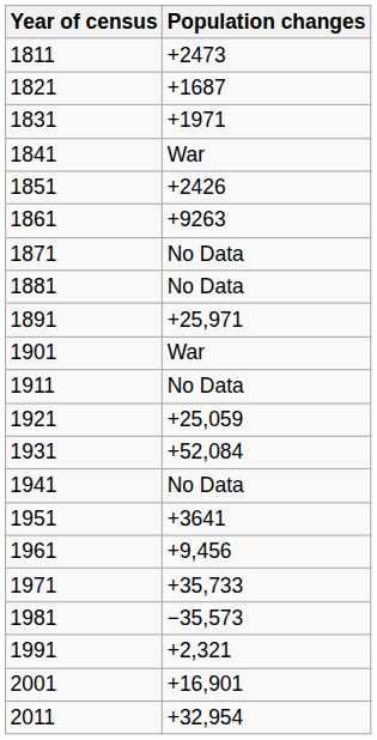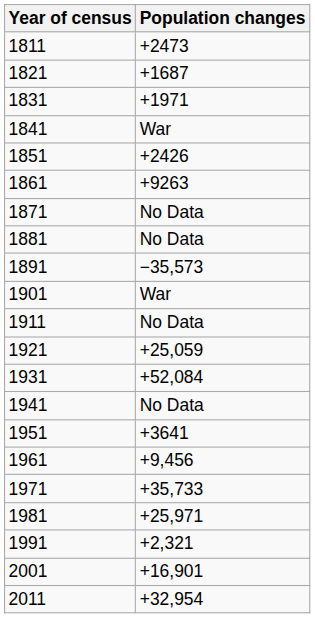 <table class="wikitable sortable">
 <tr>
 <th>Year of census</th>
 <th>Population changes</th>
 </tr>
 <tr>
 <td>1811</td>
 <td>+2473</td>
 </tr>
 <tr>
 <td>1821</td>
 <td>+1687</td>
 </tr>
 <tr>
 <td>1831</td>
 <td>+1971</td>
 </tr>
 <tr>
 <td>1841</td>
 <td>War</td>
 </tr>
 <tr>
 <td>1851</td>
 <td>+2426</td>
 </tr>
 <tr>
 <td>1861</td>
 <td>+9263</td>
 </tr>
 <tr>
 <td>1871</td>
 <td>No Data</td>
 </tr>
 <tr>
 <td>1881</td>
 <td>No Data</td>
 </tr>
 <tr>
 <td>1891</td>
-<td>+25,971</td>
+<td>−35,573</td>
 </tr>
 <tr>
 <td>1901</td>
 <td>War</td>
 </tr>
 <tr>
 <td>1911</td>
 <td>No Data</td>
 </tr>
 <tr>
 <td>1921</td>
 <td>+25,059</td>
 </tr>
 <tr>
 <td>1931</td>
 <td>+52,084</td>
 </tr>
 <tr>
 <td>1941</td>
 <td>No Data</td>
 </tr>
 <tr>
 <td>1951</td>
 <td>+3641</td>
 </tr>
 <tr>
 <td>1961</td>
 <td>+9,456</td>
 </tr>
 <tr>
 <td>1971</td>
 <td>+35,733</td>
 </tr>
 <tr>
 <td>1981</td>
-<td>−35,573</td>
+<td>+25,971</td>
 </tr>
 <tr>
 <td>1991</td>
 <td>+2,321</td>
 </tr>
 <tr>
 <td>2001</td>
 <td>+16,901</td>
 </tr>
 <tr>
 <td>2011</td>
 <td>+32,954</td>
 </tr>
 </table>
